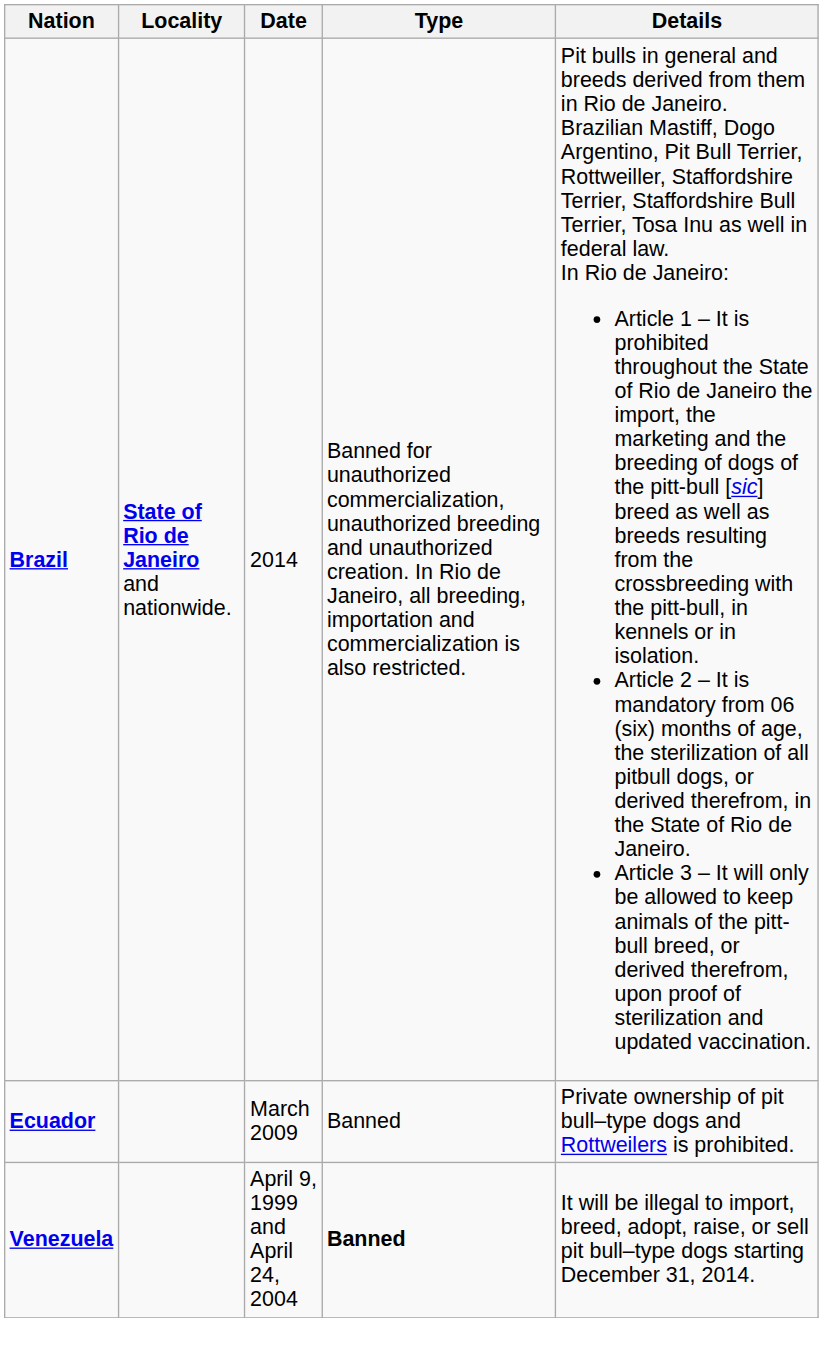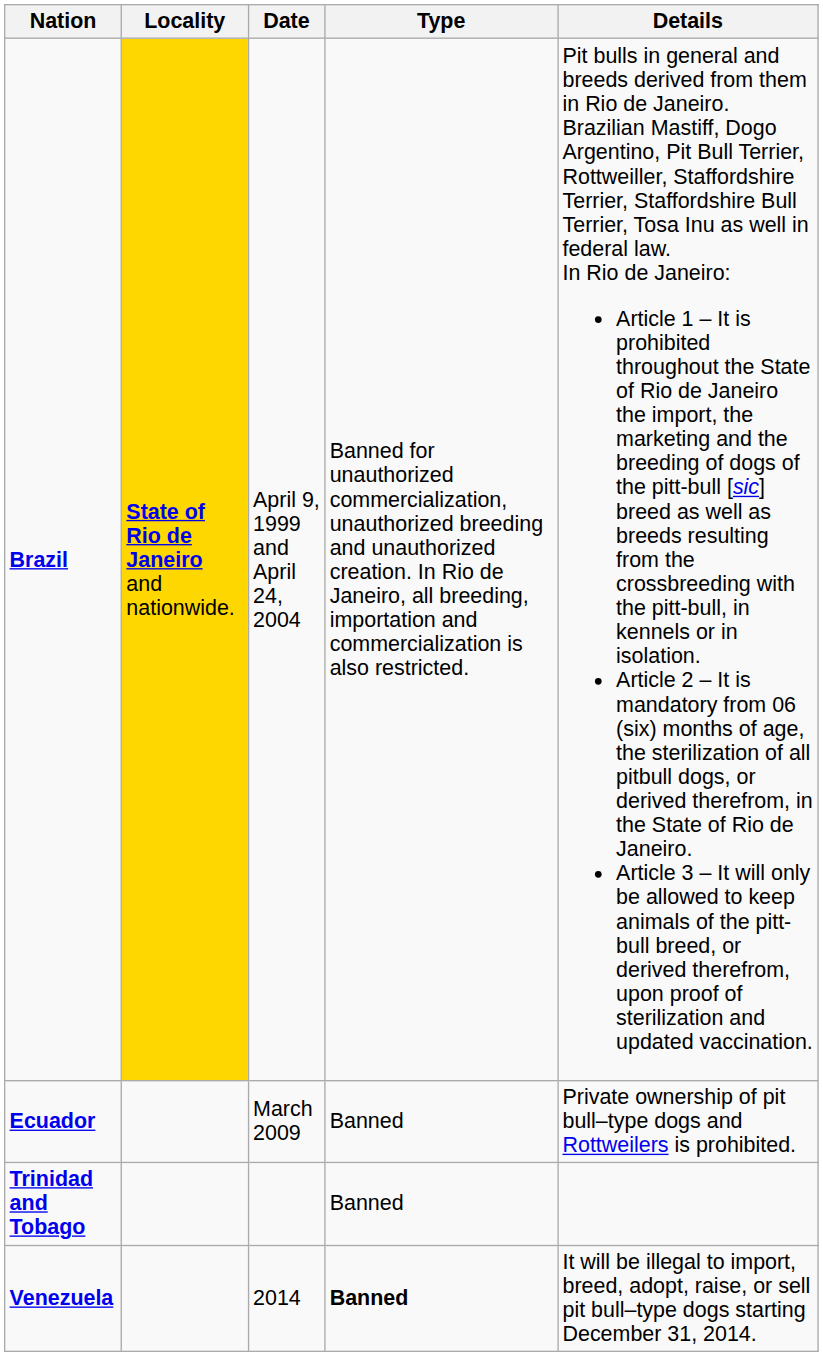 <table class="wikitable">
 <tr>
 <th>Nation</th>
 <th>Locality</th>
 <th>Date</th>
 <th>Type</th>
 <th>Details</th>
 </tr>
 <tr>
 <td><strong><a href='#'>Brazil</a></strong></td>
-<td><strong><a href='#'>State of Rio de Janeiro</a></strong> and nationwide.</td>
-<td>2014</td>
+<td style="background: gold;"><strong><a href='#'>State of Rio de Janeiro</a></strong> and nationwide.</td>
+<td>April 9, 1999 and April 24, 2004</td>
 <td>Banned for unauthorized  commercialization, unauthorized breeding and unauthorized creation. In Rio de Janeiro, all breeding, importation and commercialization is also restricted.</td>
 <td>Pit bulls in general and breeds derived from them in Rio de Janeiro. Brazilian Mastiff, Dogo Argentino, Pit Bull Terrier, Rottweiller, Staffordshire Terrier, Staffordshire Bull Terrier, Tosa Inu as well in federal law.<br>In Rio de Janeiro:<ul><li>Article 1 – It is prohibited throughout the State of Rio de Janeiro the import, the marketing and the breeding of dogs of the pitt-bull [<em><a href='#'>sic</a></em>] breed as well as breeds resulting from the crossbreeding with the pitt-bull, in kennels or in isolation.</li><li>Article 2 – It is mandatory from 06 (six) months of age, the sterilization of all pitbull dogs, or derived therefrom, in the State of Rio de Janeiro.</li><li>Article 3 – It will only be allowed to keep animals of the pitt-bull breed, or derived therefrom, upon proof of sterilization and updated vaccination.</li></ul></td>
 </tr>
 <tr>
 <td><strong><a href='#'>Ecuador</a></strong></td>
 <td></td>
 <td>March 2009</td>
 <td>Banned</td>
 <td>Private ownership of pit bull–type dogs and <a href='#'>Rottweilers</a> is prohibited.</td>
 </tr>
 <tr>
+<td><strong><a href='#'>Trinidad and Tobago</a></strong></td>
+<td></td>
+<td></td>
+<td>Banned</td>
+<td></td>
+</tr>
+<tr>
 <td><strong><a href='#'>Venezuela</a></strong></td>
 <td></td>
-<td>April 9, 1999 and April 24, 2004</td>
+<td>2014</td>
 <td><strong>Banned</strong></td>
 <td>It will be illegal to import, breed, adopt, raise, or sell pit bull–type dogs starting December 31, 2014.</td>
 </tr>
 </table>
